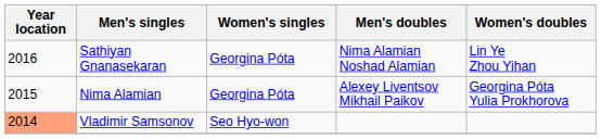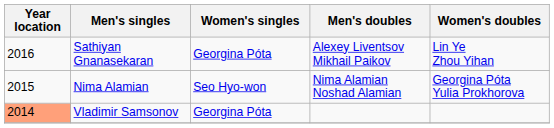 <table class="wikitable">
 <tr>
 <th width="80">Year <br> location</th>
 <th style="width:150px;">Men's singles</th>
 <th style="width:150px;">Women's singles</th>
 <th style="width:150px;">Men's doubles</th>
 <th style="width:150px;">Women's doubles</th>
 </tr>
 <tr>
 <td>2016<br></td>
 <td> <a href='#'>Sathiyan Gnanasekaran</a></td>
 <td> <a href='#'>Georgina Póta</a></td>
-<td> <a href='#'>Nima Alamian</a><br> <a href='#'>Noshad Alamian</a></td>
+<td> <a href='#'>Alexey Liventsov</a><br> <a href='#'>Mikhail Paikov</a></td>
 <td> <a href='#'>Lin Ye</a><br> <a href='#'>Zhou Yihan</a></td>
 </tr>
 <tr>
 <td>2015<br></td>
 <td> <a href='#'>Nima Alamian</a></td>
-<td> <a href='#'>Georgina Póta</a></td>
-<td> <a href='#'>Alexey Liventsov</a><br> <a href='#'>Mikhail Paikov</a></td>
+<td> <a href='#'>Seo Hyo-won</a></td>
+<td> <a href='#'>Nima Alamian</a><br> <a href='#'>Noshad Alamian</a></td>
 <td> <a href='#'>Georgina Póta</a><br> <a href='#'>Yulia Prokhorova</a></td>
 </tr>
 <tr>
 <td style="background: lightsalmon;">2014<br></td>
 <td> <a href='#'>Vladimir Samsonov</a></td>
-<td> <a href='#'>Seo Hyo-won</a></td>
+<td> <a href='#'>Georgina Póta</a></td>
 <td></td>
 <td></td>
 </tr>
 <tr>
 </tr>
 </table>
